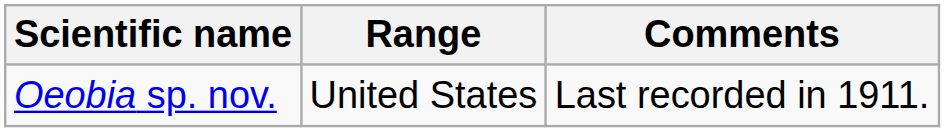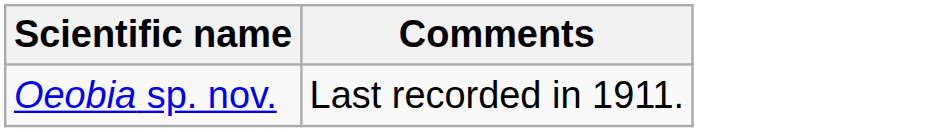 <table class="wikitable">
 <tr>
 <th>Scientific name</th>
-<th>Range</th>
 <th class="unsortable">Comments</th>
 </tr>
 <tr>
 <td><a href='#'><em>Oeobia</em> sp. nov.</a></td>
-<td>United States</td>
 <td>Last recorded in 1911.</td>
 </tr>
 </table>
